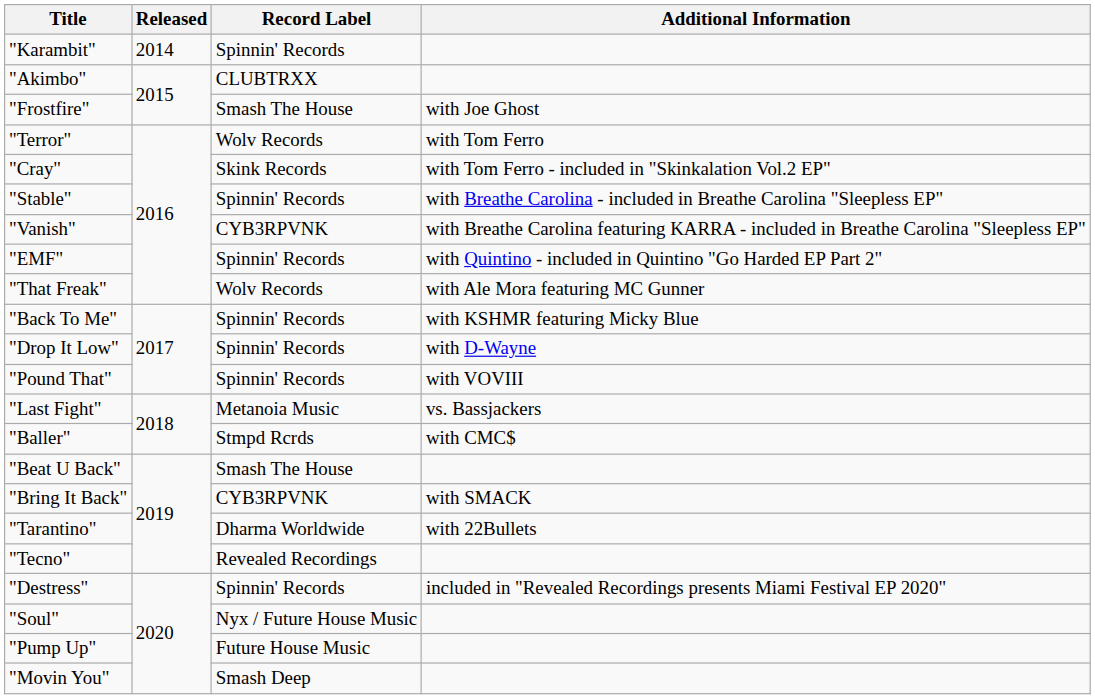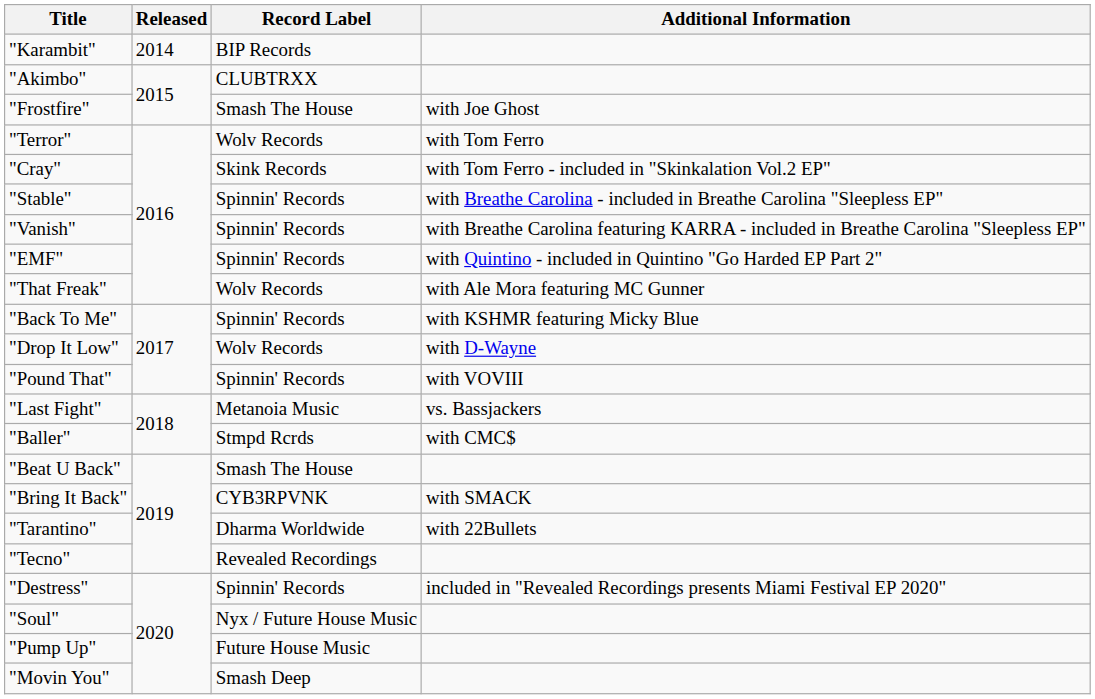 <table class="wikitable plainrowheaders">
 <tr>
 <th>Title</th>
 <th>Released</th>
 <th>Record Label</th>
 <th>Additional Information</th>
 </tr>
 <tr>
 <td>"Karambit"</td>
 <td>2014</td>
-<td>Spinnin' Records</td>
+<td>BIP Records</td>
 <td></td>
 </tr>
 <tr>
 <td>"Akimbo"</td>
 <td rowspan="2">2015</td>
 <td>CLUBTRXX</td>
 <td></td>
 </tr>
 <tr>
 <td>"Frostfire"</td>
 <td>Smash The House</td>
 <td>with Joe Ghost</td>
 </tr>
 <tr>
 <td>"Terror"</td>
 <td rowspan="6">2016</td>
 <td>Wolv Records</td>
 <td>with Tom Ferro</td>
 </tr>
 <tr>
 <td>"Cray"</td>
 <td>Skink Records</td>
 <td>with Tom Ferro - included in "Skinkalation Vol.2 EP"</td>
 </tr>
 <tr>
 <td>"Stable"</td>
 <td>Spinnin' Records</td>
 <td>with <a href='#'>Breathe Carolina</a> - included in Breathe Carolina "Sleepless EP"</td>
 </tr>
 <tr>
 <td>"Vanish"</td>
-<td>CYB3RPVNK</td>
+<td>Spinnin' Records</td>
 <td>with Breathe Carolina featuring KARRA - included in Breathe Carolina "Sleepless EP"</td>
 </tr>
 <tr>
 <td>"EMF"</td>
 <td>Spinnin' Records</td>
 <td>with <a href='#'>Quintino</a> - included in Quintino "Go Harded EP Part 2"</td>
 </tr>
 <tr>
 <td>"That Freak"</td>
 <td>Wolv Records</td>
 <td>with Ale Mora featuring MC Gunner</td>
 </tr>
 <tr>
 <td>"Back To Me"</td>
 <td rowspan="3">2017</td>
 <td>Spinnin' Records</td>
 <td>with KSHMR featuring Micky Blue</td>
 </tr>
 <tr>
 <td>"Drop It Low"</td>
-<td>Spinnin' Records</td>
+<td>Wolv Records</td>
 <td>with <a href='#'>D-Wayne</a></td>
 </tr>
 <tr>
 <td>"Pound That"</td>
 <td>Spinnin' Records</td>
 <td>with VOVIII</td>
 </tr>
 <tr>
 <td>"Last Fight"</td>
 <td rowspan="2">2018</td>
 <td>Metanoia Music</td>
 <td>vs. Bassjackers</td>
 </tr>
 <tr>
 <td>"Baller"</td>
 <td>Stmpd Rcrds</td>
 <td>with CMC$</td>
 </tr>
 <tr>
 <td>"Beat U Back"</td>
 <td rowspan="4">2019</td>
 <td>Smash The House</td>
 <td></td>
 </tr>
 <tr>
 <td>"Bring It Back"</td>
 <td>CYB3RPVNK</td>
 <td>with SMACK</td>
 </tr>
 <tr>
 <td>"Tarantino"</td>
 <td>Dharma Worldwide</td>
 <td>with 22Bullets</td>
 </tr>
 <tr>
 <td>"Tecno"</td>
 <td>Revealed Recordings</td>
 <td></td>
 </tr>
 <tr>
 <td>"Destress"</td>
 <td rowspan="4">2020</td>
 <td>Spinnin' Records</td>
 <td>included in "Revealed Recordings presents Miami Festival EP 2020"</td>
 </tr>
 <tr>
 <td>"Soul"</td>
 <td>Nyx / Future House Music</td>
 <td></td>
 </tr>
 <tr>
 <td>"Pump Up"</td>
 <td>Future House Music</td>
 <td></td>
 </tr>
 <tr>
 <td>"Movin You"</td>
 <td>Smash Deep</td>
 <td></td>
 </tr>
 </table>
